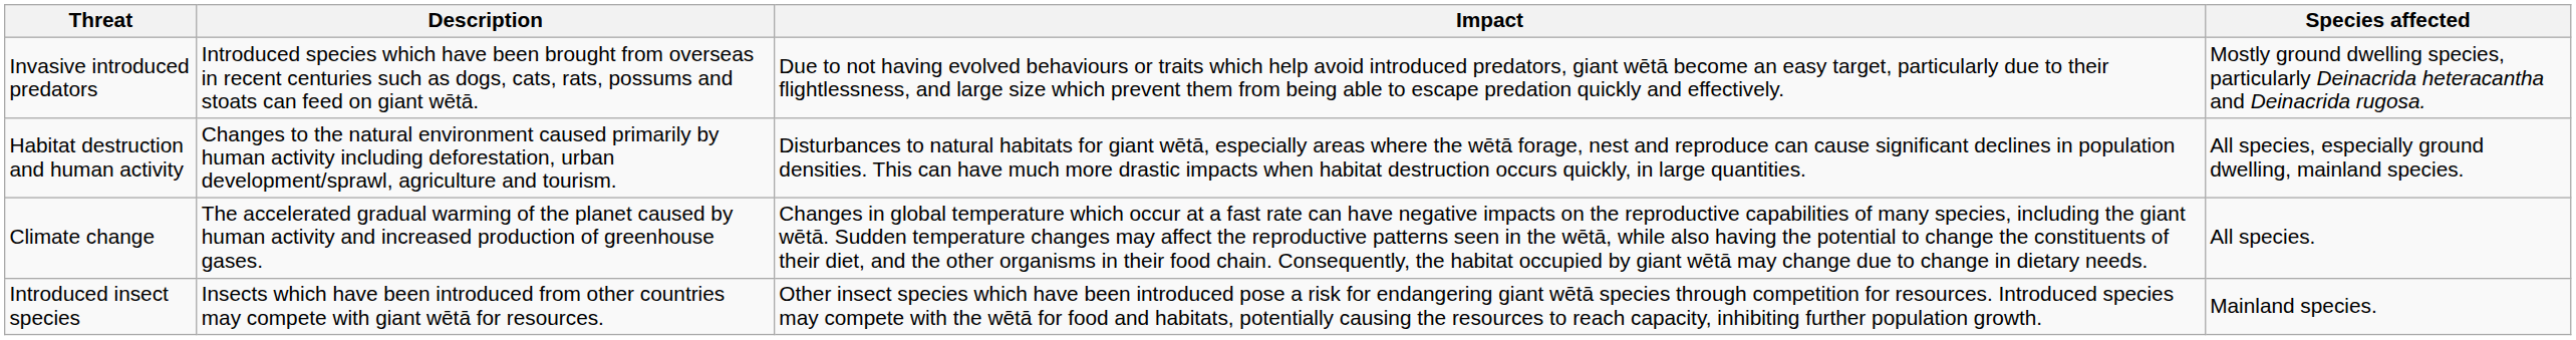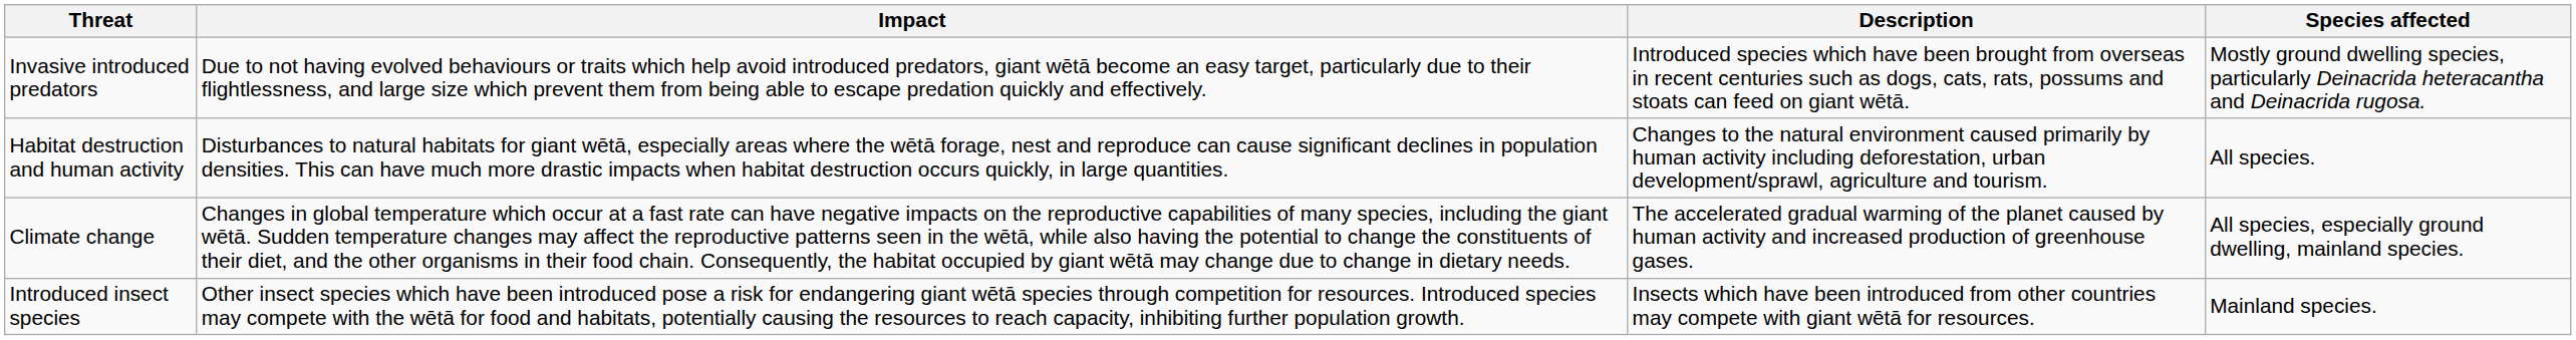 <table class="wikitable">
 <tr>
 <th>Threat</th>
+<th>Impact</th>
 <th>Description</th>
-<th>Impact</th>
 <th>Species affected</th>
 </tr>
 <tr>
 <td>Invasive introduced predators</td>
+<td>Due to not having evolved behaviours or traits which help avoid introduced predators, giant wētā become an easy target, particularly due to their flightlessness, and large size which prevent them from being able to escape predation quickly and effectively.</td>
 <td>Introduced species which have been brought from overseas in recent centuries such as dogs, cats, rats, possums and stoats can feed on giant wētā.</td>
-<td>Due to not having evolved behaviours or traits which help avoid introduced predators, giant wētā become an easy target, particularly due to their flightlessness, and large size which prevent them from being able to escape predation quickly and effectively.</td>
 <td>Mostly ground dwelling species, particularly <em>Deinacrida heteracantha</em> and <em>Deinacrida rugosa.</em></td>
 </tr>
 <tr>
 <td>Habitat destruction and human activity</td>
+<td>Disturbances to natural habitats for giant wētā, especially areas where the wētā forage, nest and reproduce can cause significant declines in population densities. This can have much more drastic impacts when habitat destruction occurs quickly, in large quantities.</td>
 <td>Changes to the natural environment caused primarily by human activity including deforestation, urban development/sprawl, agriculture and tourism.</td>
-<td>Disturbances to natural habitats for giant wētā, especially areas where the wētā forage, nest and reproduce can cause significant declines in population densities. This can have much more drastic impacts when habitat destruction occurs quickly, in large quantities.</td>
+<td>All species.</td>
+</tr>
+<tr>
+<td>Climate change</td>
+<td>Changes in global temperature which occur at a fast rate can have negative impacts on the reproductive capabilities of many species, including the giant wētā.  Sudden temperature changes may affect the reproductive patterns seen in the wētā, while also having the potential to change the constituents of their diet, and the other organisms in their food chain. Consequently, the habitat occupied by giant wētā may change due to change in dietary needs.</td>
+<td>The accelerated gradual warming of the planet caused by human activity and increased production of greenhouse gases. </td>
 <td>All species, especially ground dwelling, mainland species.</td>
 </tr>
 <tr>
-<td>Climate change</td>
-<td>The accelerated gradual warming of the planet caused by human activity and increased production of greenhouse gases. </td>
-<td>Changes in global temperature which occur at a fast rate can have negative impacts on the reproductive capabilities of many species, including the giant wētā.  Sudden temperature changes may affect the reproductive patterns seen in the wētā, while also having the potential to change the constituents of their diet, and the other organisms in their food chain. Consequently, the habitat occupied by giant wētā may change due to change in dietary needs.</td>
-<td>All species.</td>
-</tr>
-<tr>
 <td>Introduced insect species</td>
+<td>Other insect species which have been introduced pose a risk for endangering giant wētā species through competition for resources.  Introduced species may compete with the wētā for food and habitats, potentially causing the resources to reach capacity, inhibiting further population growth.</td>
 <td>Insects which have been introduced from other countries may compete with giant wētā for resources.</td>
-<td>Other insect species which have been introduced pose a risk for endangering giant wētā species through competition for resources.  Introduced species may compete with the wētā for food and habitats, potentially causing the resources to reach capacity, inhibiting further population growth.</td>
 <td>Mainland species.</td>
 </tr>
 </table>
